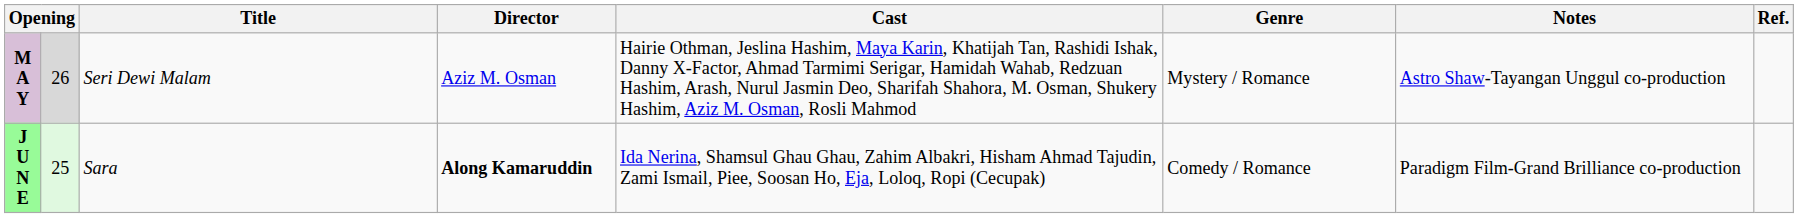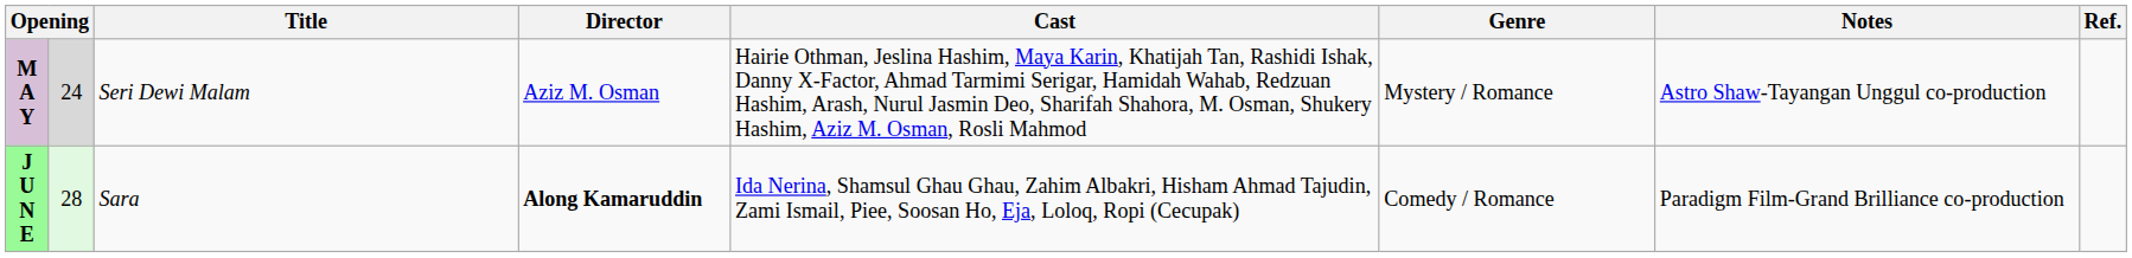 <table class="wikitable" width="100%">
 <tr>
 <th colspan="2">Opening</th>
 <th style="width:20%;">Title</th>
 <th style="width:10%;">Director</th>
 <th>Cast</th>
 <th style="width:13%">Genre</th>
 <th style="width:20%">Notes</th>
 <th>Ref.</th>
 </tr>
 <tr>
 <th rowspan=1 style="text-align:center; background:thistle;">M<br>A<br>Y</th>
-<td rowspan=1 style="text-align:center; background:#d8d8d8;">26</td>
+<td rowspan=1 style="text-align:center; background:#d8d8d8;">24</td>
 <td><em>Seri Dewi Malam</em></td>
 <td><a href='#'>Aziz M. Osman</a></td>
 <td>Hairie Othman, Jeslina Hashim, <a href='#'>Maya Karin</a>, Khatijah Tan, Rashidi Ishak, Danny X-Factor, Ahmad Tarmimi Serigar, Hamidah Wahab, Redzuan Hashim, Arash, Nurul Jasmin Deo, Sharifah Shahora, M. Osman, Shukery Hashim, <a href='#'>Aziz M. Osman</a>, Rosli Mahmod</td>
 <td>Mystery / Romance</td>
 <td><a href='#'>Astro Shaw</a>-Tayangan Unggul co-production</td>
 <td></td>
 </tr>
 <tr>
 <th rowspan=1 style="text-align:center; background:#98fb98;">J<br>U<br>N<br>E</th>
-<td rowspan=1 style="text-align:center; background:#e0f9e0;">25</td>
+<td rowspan=1 style="text-align:center; background:#e0f9e0;">28</td>
 <td><em>Sara</em></td>
 <td><strong>Along Kamaruddin</strong></td>
 <td><a href='#'>Ida Nerina</a>, Shamsul Ghau Ghau, Zahim Albakri, Hisham Ahmad Tajudin, Zami Ismail, Piee, Soosan Ho, <a href='#'>Eja</a>, Loloq, Ropi (Cecupak)</td>
 <td>Comedy / Romance</td>
 <td>Paradigm Film-Grand Brilliance co-production</td>
 <td></td>
 </tr>
 </table>
